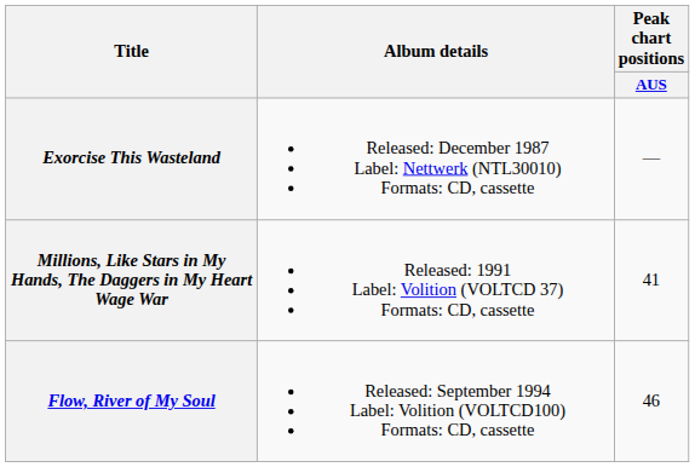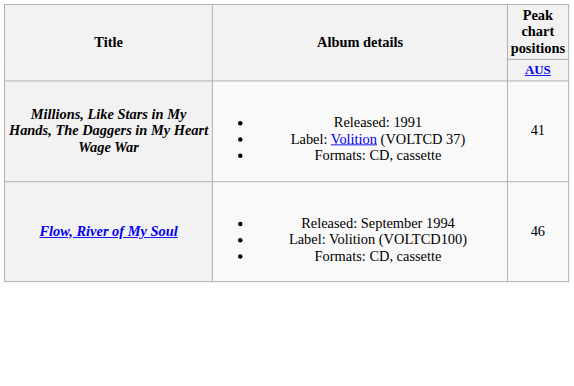 <table class="wikitable plainrowheaders" style="text-align:center;">
 <tr>
 <th scope="col" rowspan="2" style="width:14em;">Title</th>
 <th scope="col" rowspan="2" style="width:20em;">Album details</th>
 <th scope="col" colspan="1">Peak chart positions</th>
 </tr>
 <tr>
 <th scope="col" style="width:3em;font-size:90%;"><a href='#'>AUS</a><br></th>
-</tr>
-<tr>
-<th scope="row"><em>Exorcise This Wasteland</em></th>
-<td><br><ul><li>Released: December 1987</li><li>Label: <a href='#'>Nettwerk</a> (NTL30010)</li><li>Formats: CD, cassette</li></ul></td>
-<td>—</td>
 </tr>
 <tr>
 <th scope="row"><em>Millions, Like Stars in My Hands, The Daggers in My Heart Wage War</em></th>
 <td><br><ul><li>Released: 1991</li><li>Label: <a href='#'>Volition</a> (VOLTCD 37)</li><li>Formats: CD, cassette</li></ul></td>
 <td>41</td>
 </tr>
 <tr>
 <th scope="row"><em><a href='#'>Flow, River of My Soul</a></em></th>
 <td><br><ul><li>Released: September 1994</li><li>Label: Volition (VOLTCD100)</li><li>Formats: CD, cassette</li></ul></td>
 <td>46</td>
 </tr>
 </table>
